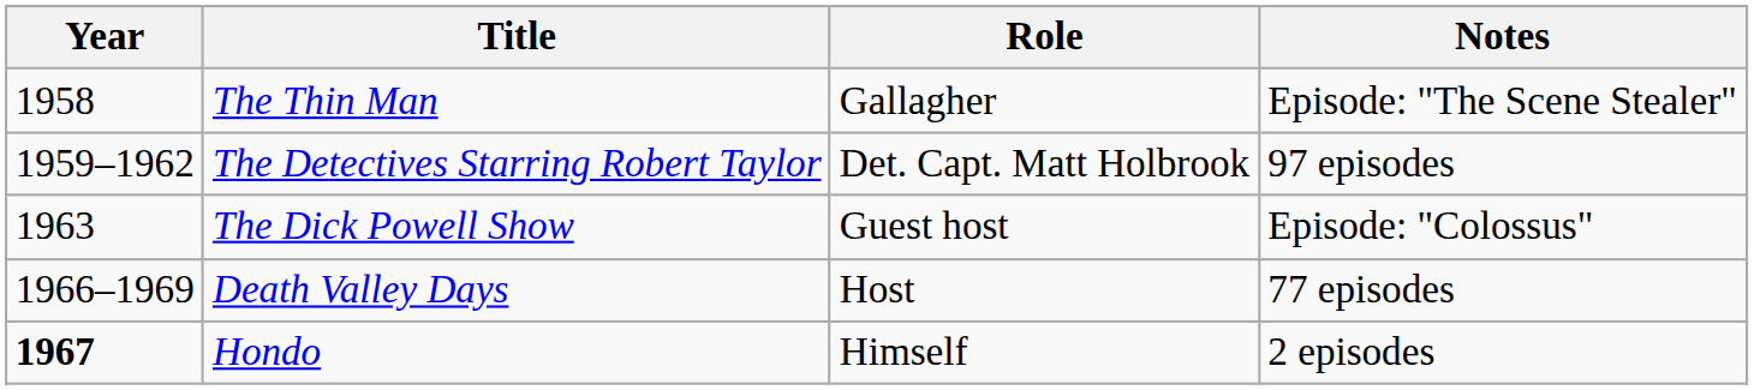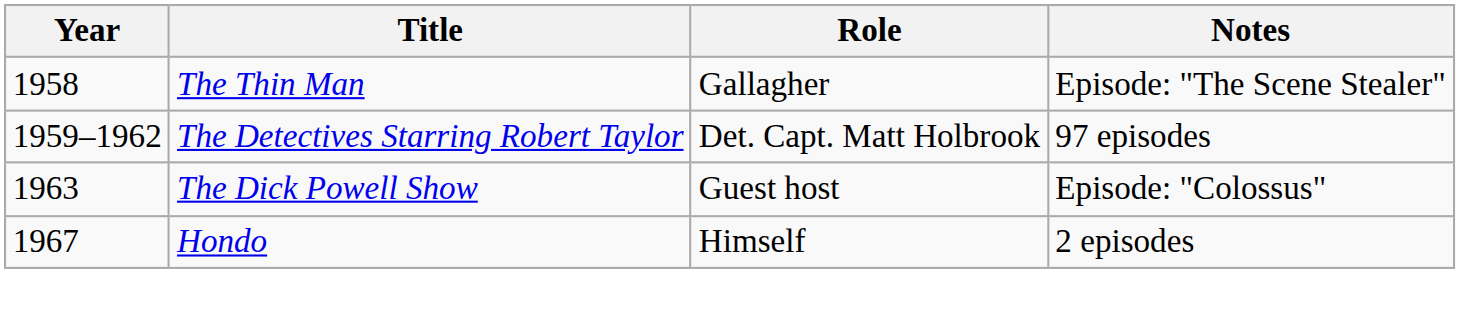 <table class="wikitable sortable">
 <tr>
 <th>Year</th>
 <th>Title</th>
 <th>Role</th>
 <th class="unsortable">Notes</th>
 </tr>
 <tr>
 <td>1958</td>
 <td><em><a href='#'>The Thin Man</a></em></td>
 <td>Gallagher</td>
 <td>Episode: "The Scene Stealer"</td>
 </tr>
 <tr>
 <td>1959–1962</td>
 <td><em><a href='#'>The Detectives Starring Robert Taylor</a></em></td>
 <td>Det. Capt. Matt Holbrook</td>
 <td>97 episodes</td>
 </tr>
 <tr>
 <td>1963</td>
 <td><em><a href='#'>The Dick Powell Show</a></em></td>
 <td>Guest host</td>
 <td>Episode: "Colossus"</td>
 </tr>
 <tr>
-<td>1966–1969</td>
-<td><em><a href='#'>Death Valley Days</a></em></td>
-<td>Host</td>
-<td>77 episodes</td>
-</tr>
-<tr>
-<td><strong>1967</strong></td>
+<td>1967</td>
 <td><em><a href='#'>Hondo</a></em></td>
 <td>Himself</td>
 <td>2 episodes</td>
 </tr>
 </table>
